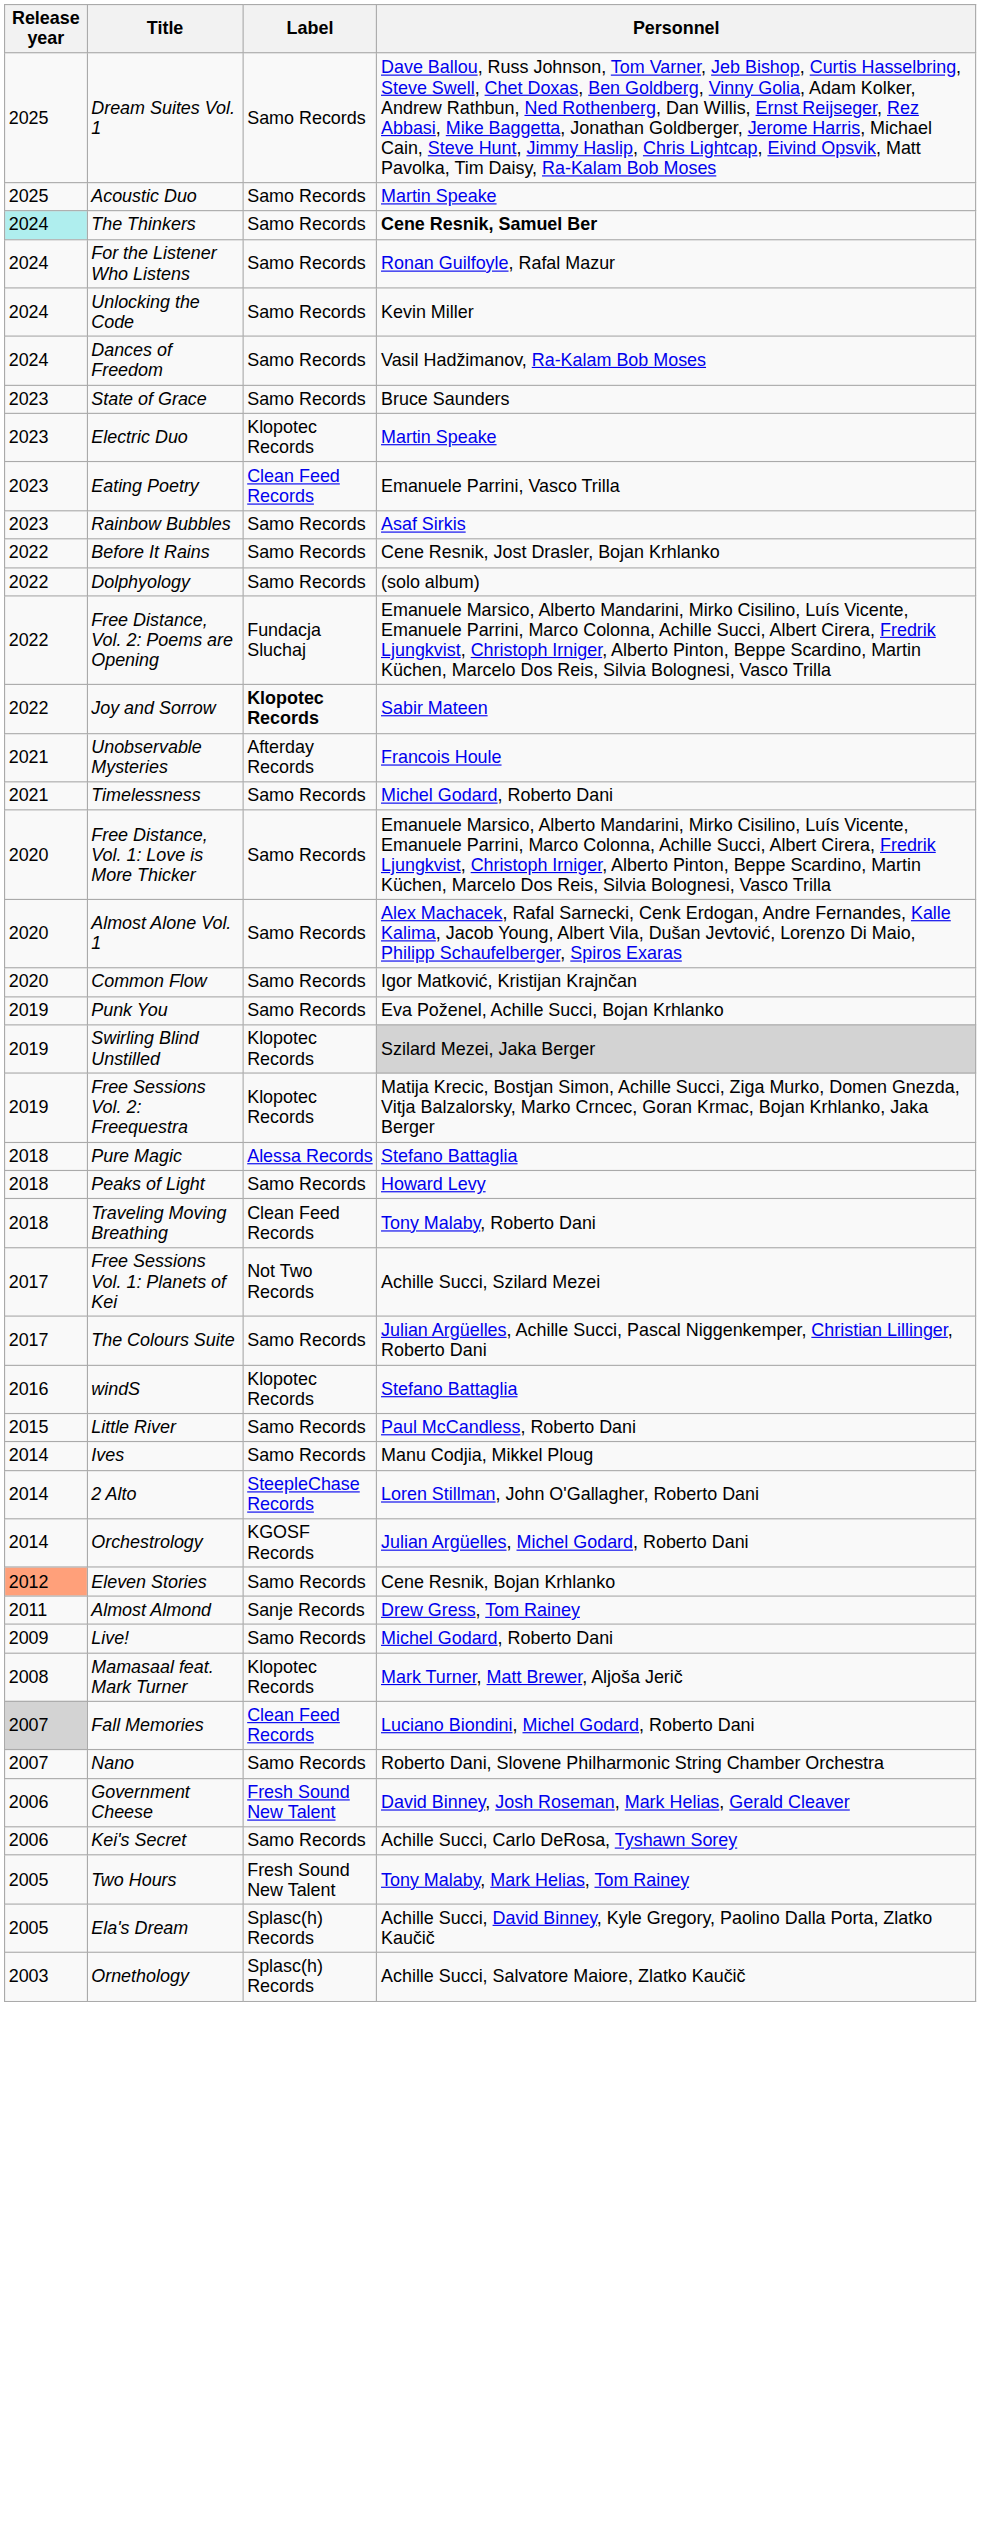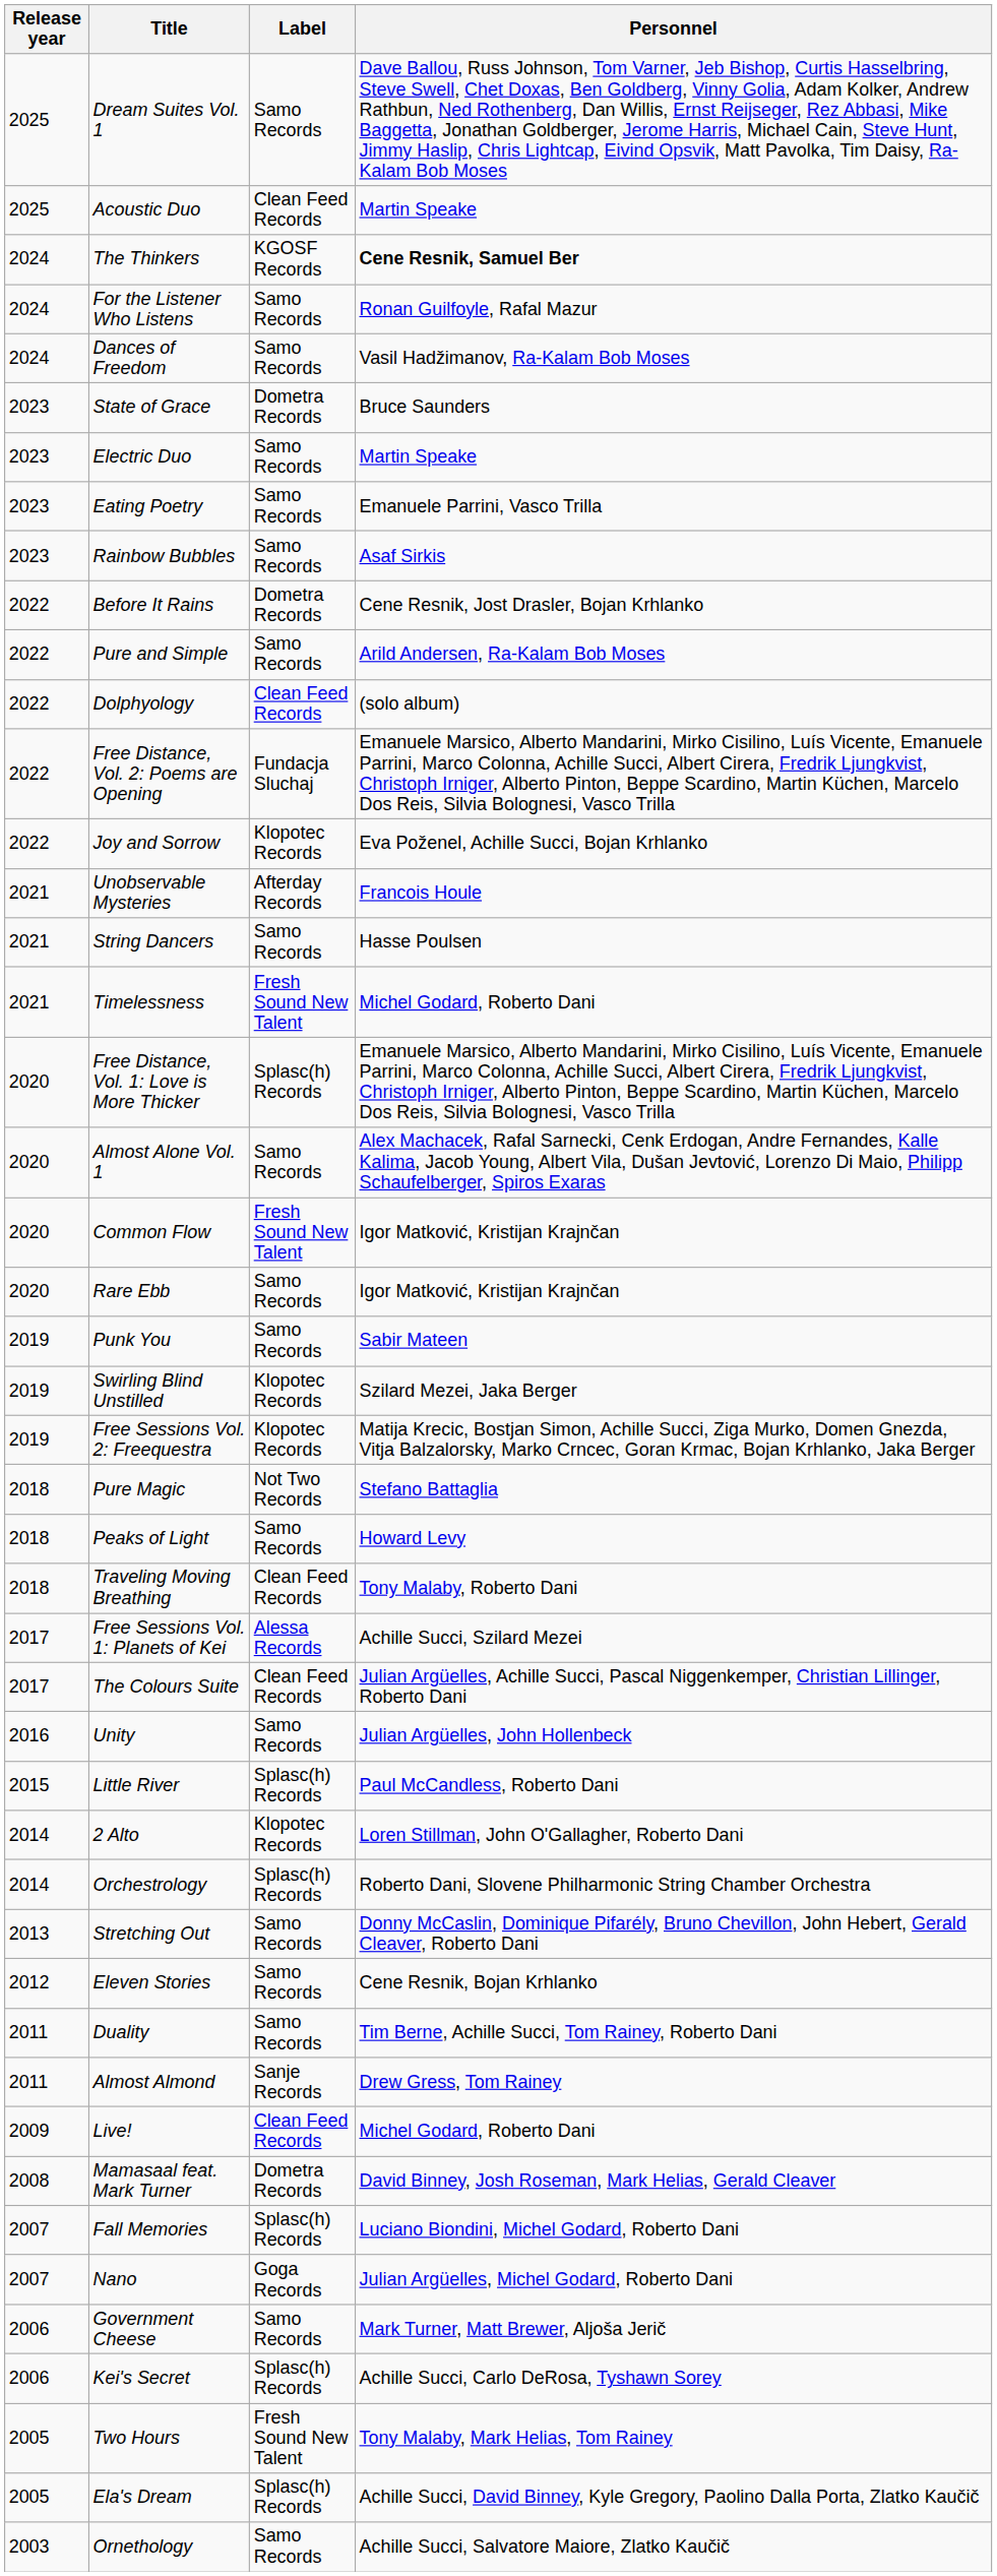 <table class="wikitable sortable">
 <tr>
 <th>Release year</th>
 <th>Title</th>
 <th>Label</th>
 <th>Personnel</th>
 </tr>
 <tr>
 <td>2025</td>
 <td><em>Dream Suites Vol. 1</em></td>
 <td>Samo Records</td>
 <td><a href='#'>Dave Ballou</a>, Russ Johnson, <a href='#'>Tom Varner</a>, <a href='#'>Jeb Bishop</a>, <a href='#'>Curtis Hasselbring</a>, <a href='#'>Steve Swell</a>, <a href='#'>Chet Doxas</a>, <a href='#'>Ben Goldberg</a>, <a href='#'>Vinny Golia</a>, Adam Kolker, Andrew Rathbun, <a href='#'>Ned Rothenberg</a>, Dan Willis, <a href='#'>Ernst Reijseger</a>, <a href='#'>Rez Abbasi</a>, <a href='#'>Mike Baggetta</a>, Jonathan Goldberger, <a href='#'>Jerome Harris</a>, Michael Cain, <a href='#'>Steve Hunt</a>, <a href='#'>Jimmy Haslip</a>, <a href='#'>Chris Lightcap</a>, <a href='#'>Eivind Opsvik</a>, Matt Pavolka, Tim Daisy, <a href='#'>Ra-Kalam Bob Moses</a></td>
 </tr>
 <tr>
 <td>2025</td>
 <td><em>Acoustic Duo</em></td>
-<td>Samo Records</td>
+<td>Clean Feed Records</td>
 <td><a href='#'>Martin Speake</a></td>
 </tr>
 <tr>
-<td style="background: paleturquoise;">2024</td>
+<td>2024</td>
 <td><em>The Thinkers</em></td>
-<td>Samo Records</td>
+<td>KGOSF Records</td>
 <td><strong>Cene Resnik, Samuel Ber</strong></td>
 </tr>
 <tr>
 <td>2024</td>
 <td><em>For the Listener Who Listens</em></td>
 <td>Samo Records</td>
 <td><a href='#'>Ronan Guilfoyle</a>, Rafal Mazur</td>
 </tr>
 <tr>
 <td>2024</td>
-<td><em>Unlocking the Code</em></td>
-<td>Samo Records</td>
-<td>Kevin Miller</td>
-</tr>
-<tr>
-<td>2024</td>
 <td><em>Dances of Freedom</em></td>
 <td>Samo Records</td>
 <td>Vasil Hadžimanov, <a href='#'>Ra-Kalam Bob Moses</a></td>
 </tr>
 <tr>
 <td>2023</td>
 <td><em>State of Grace</em></td>
-<td>Samo Records</td>
+<td>Dometra Records</td>
 <td>Bruce Saunders</td>
 </tr>
 <tr>
 <td>2023</td>
 <td><em>Electric Duo</em></td>
-<td>Klopotec Records</td>
+<td>Samo Records</td>
 <td><a href='#'>Martin Speake</a></td>
 </tr>
 <tr>
 <td>2023</td>
 <td><em>Eating Poetry</em></td>
-<td><a href='#'>Clean Feed Records</a></td>
+<td>Samo Records</td>
 <td>Emanuele Parrini, Vasco Trilla</td>
 </tr>
 <tr>
 <td>2023</td>
 <td><em>Rainbow Bubbles</em></td>
 <td>Samo Records</td>
 <td><a href='#'>Asaf Sirkis</a></td>
 </tr>
 <tr>
 <td>2022</td>
 <td><em>Before It Rains</em></td>
-<td>Samo Records</td>
+<td>Dometra Records</td>
 <td>Cene Resnik, Jost Drasler, Bojan Krhlanko</td>
 </tr>
 <tr>
 <td>2022</td>
+<td><em>Pure and Simple</em></td>
+<td>Samo Records</td>
+<td><a href='#'>Arild Andersen</a>, <a href='#'>Ra-Kalam Bob Moses</a></td>
+</tr>
+<tr>
+<td>2022</td>
 <td><em>Dolphyology</em></td>
-<td>Samo Records</td>
+<td><a href='#'>Clean Feed Records</a></td>
 <td>(solo album)</td>
 </tr>
 <tr>
 <td>2022</td>
 <td><em>Free Distance, Vol. 2: Poems are Opening</em></td>
 <td>Fundacja Sluchaj</td>
 <td>Emanuele Marsico, Alberto Mandarini, Mirko Cisilino, Luís Vicente, Emanuele Parrini, Marco Colonna, Achille Succi, Albert Cirera, <a href='#'>Fredrik Ljungkvist</a>, <a href='#'>Christoph Irniger</a>, Alberto Pinton, Beppe Scardino, Martin Küchen, Marcelo Dos Reis, Silvia Bolognesi, Vasco Trilla</td>
 </tr>
 <tr>
 <td>2022</td>
 <td><em>Joy and Sorrow</em></td>
-<td><strong>Klopotec Records</strong></td>
-<td><a href='#'>Sabir Mateen</a></td>
+<td>Klopotec Records</td>
+<td>Eva Poženel, Achille Succi, Bojan Krhlanko</td>
 </tr>
 <tr>
 <td>2021</td>
 <td><em>Unobservable Mysteries</em></td>
 <td>Afterday Records</td>
 <td><a href='#'>Francois Houle</a></td>
 </tr>
 <tr>
 <td>2021</td>
+<td><em>String Dancers</em></td>
+<td>Samo Records</td>
+<td>Hasse Poulsen</td>
+</tr>
+<tr>
+<td>2021</td>
 <td><em>Timelessness</em></td>
-<td>Samo Records</td>
+<td><a href='#'>Fresh Sound New Talent</a></td>
 <td><a href='#'>Michel Godard</a>, Roberto Dani</td>
 </tr>
 <tr>
 <td>2020</td>
 <td><em>Free Distance, Vol. 1: Love is More Thicker</em></td>
-<td>Samo Records</td>
+<td>Splasc(h) Records</td>
 <td>Emanuele Marsico, Alberto Mandarini, Mirko Cisilino, Luís Vicente, Emanuele Parrini, Marco Colonna, Achille Succi, Albert Cirera, <a href='#'>Fredrik Ljungkvist</a>, <a href='#'>Christoph Irniger</a>, Alberto Pinton, Beppe Scardino, Martin Küchen, Marcelo Dos Reis, Silvia Bolognesi, Vasco Trilla</td>
 </tr>
 <tr>
 <td>2020</td>
 <td><em>Almost Alone Vol. 1</em></td>
 <td>Samo Records</td>
 <td><a href='#'>Alex Machacek</a>, Rafal Sarnecki, Cenk Erdogan, Andre Fernandes, <a href='#'>Kalle Kalima</a>, Jacob Young, Albert Vila, Dušan Jevtović, Lorenzo Di Maio, <a href='#'>Philipp Schaufelberger</a>, <a href='#'>Spiros Exaras</a></td>
 </tr>
 <tr>
 <td>2020</td>
 <td><em>Common Flow</em></td>
+<td><a href='#'>Fresh Sound New Talent</a></td>
+<td>Igor Matković, Kristijan Krajnčan</td>
+</tr>
+<tr>
+<td>2020</td>
+<td><em>Rare Ebb</em></td>
 <td>Samo Records</td>
 <td>Igor Matković, Kristijan Krajnčan</td>
 </tr>
 <tr>
 <td>2019</td>
 <td><em>Punk You</em></td>
 <td>Samo Records</td>
-<td>Eva Poženel, Achille Succi, Bojan Krhlanko</td>
+<td><a href='#'>Sabir Mateen</a></td>
 </tr>
 <tr>
 <td>2019</td>
 <td><em>Swirling Blind Unstilled</em></td>
 <td>Klopotec Records</td>
-<td style="background: lightgrey;">Szilard Mezei, Jaka Berger</td>
+<td>Szilard Mezei, Jaka Berger</td>
 </tr>
 <tr>
 <td>2019</td>
 <td><em>Free Sessions Vol. 2: Freequestra</em></td>
 <td>Klopotec Records</td>
 <td>Matija Krecic, Bostjan Simon, Achille Succi, Ziga Murko, Domen Gnezda, Vitja Balzalorsky, Marko Crncec, Goran Krmac, Bojan Krhlanko, Jaka Berger</td>
 </tr>
 <tr>
 <td>2018</td>
 <td><em>Pure Magic</em></td>
-<td><a href='#'>Alessa Records</a></td>
+<td>Not Two Records</td>
 <td><a href='#'>Stefano Battaglia</a></td>
 </tr>
 <tr>
 <td>2018</td>
 <td><em>Peaks of Light</em></td>
 <td>Samo Records</td>
 <td><a href='#'>Howard Levy</a></td>
 </tr>
 <tr>
 <td>2018</td>
 <td><em>Traveling Moving Breathing</em></td>
 <td>Clean Feed Records</td>
 <td><a href='#'>Tony Malaby</a>, Roberto Dani</td>
 </tr>
 <tr>
 <td>2017</td>
 <td><em>Free Sessions Vol. 1: Planets of Kei</em></td>
-<td>Not Two Records</td>
+<td><a href='#'>Alessa Records</a></td>
 <td>Achille Succi, Szilard Mezei</td>
 </tr>
 <tr>
 <td>2017</td>
 <td><em>The Colours Suite</em></td>
-<td>Samo Records</td>
+<td>Clean Feed Records</td>
 <td><a href='#'>Julian Argüelles</a>, Achille Succi, Pascal Niggenkemper, <a href='#'>Christian Lillinger</a>, Roberto Dani</td>
 </tr>
 <tr>
 <td>2016</td>
-<td><em>windS</em></td>
-<td>Klopotec Records</td>
-<td><a href='#'>Stefano Battaglia</a></td>
+<td><em>Unity</em></td>
+<td>Samo Records</td>
+<td><a href='#'>Julian Argüelles</a>, <a href='#'>John Hollenbeck</a></td>
 </tr>
 <tr>
 <td>2015</td>
 <td><em>Little River</em></td>
-<td>Samo Records</td>
+<td>Splasc(h) Records</td>
 <td><a href='#'>Paul McCandless</a>, Roberto Dani</td>
 </tr>
 <tr>
 <td>2014</td>
-<td><em>Ives</em></td>
-<td>Samo Records</td>
-<td>Manu Codjia, Mikkel Ploug</td>
-</tr>
-<tr>
-<td>2014</td>
 <td><em>2 Alto</em></td>
-<td><a href='#'>SteepleChase Records</a></td>
+<td>Klopotec Records</td>
 <td><a href='#'>Loren Stillman</a>, John O'Gallagher, Roberto Dani</td>
 </tr>
 <tr>
 <td>2014</td>
 <td><em>Orchestrology</em></td>
-<td>KGOSF Records</td>
-<td><a href='#'>Julian Argüelles</a>, <a href='#'>Michel Godard</a>, Roberto Dani</td>
+<td>Splasc(h) Records</td>
+<td>Roberto Dani, Slovene Philharmonic String Chamber Orchestra</td>
 </tr>
 <tr>
-<td style="background: lightsalmon;">2012</td>
+<td>2013</td>
+<td><em>Stretching Out</em></td>
+<td>Samo Records</td>
+<td><a href='#'>Donny McCaslin</a>, <a href='#'>Dominique Pifarély</a>, <a href='#'>Bruno Chevillon</a>, John Hebert, <a href='#'>Gerald Cleaver</a>, Roberto Dani</td>
+</tr>
+<tr>
+<td>2012</td>
 <td><em>Eleven Stories</em></td>
 <td>Samo Records</td>
 <td>Cene Resnik, Bojan Krhlanko</td>
+</tr>
+<tr>
+<td>2011</td>
+<td><em>Duality</em></td>
+<td>Samo Records</td>
+<td><a href='#'>Tim Berne</a>, Achille Succi, <a href='#'>Tom Rainey</a>, Roberto Dani</td>
 </tr>
 <tr>
 <td>2011</td>
 <td><em>Almost Almond</em></td>
 <td>Sanje Records</td>
 <td><a href='#'>Drew Gress</a>, <a href='#'>Tom Rainey</a></td>
 </tr>
 <tr>
 <td>2009</td>
 <td><em>Live!</em></td>
-<td>Samo Records</td>
+<td><a href='#'>Clean Feed Records</a></td>
 <td><a href='#'>Michel Godard</a>, Roberto Dani</td>
 </tr>
 <tr>
 <td>2008</td>
 <td><em>Mamasaal feat. Mark Turner</em></td>
-<td>Klopotec Records</td>
-<td><a href='#'>Mark Turner</a>, <a href='#'>Matt Brewer</a>, Aljoša Jerič</td>
+<td>Dometra Records</td>
+<td><a href='#'>David Binney</a>, <a href='#'>Josh Roseman</a>, <a href='#'>Mark Helias</a>, <a href='#'>Gerald Cleaver</a></td>
 </tr>
 <tr>
-<td style="background: lightgrey;">2007</td>
+<td>2007</td>
 <td><em>Fall Memories</em></td>
-<td><a href='#'>Clean Feed Records</a></td>
+<td>Splasc(h) Records</td>
 <td><a href='#'>Luciano Biondini</a>, <a href='#'>Michel Godard</a>, Roberto Dani</td>
 </tr>
 <tr>
 <td>2007</td>
 <td><em>Nano</em></td>
-<td>Samo Records</td>
-<td>Roberto Dani, Slovene Philharmonic String Chamber Orchestra</td>
+<td>Goga Records</td>
+<td><a href='#'>Julian Argüelles</a>, <a href='#'>Michel Godard</a>, Roberto Dani</td>
 </tr>
 <tr>
 <td>2006</td>
 <td><em>Government Cheese</em></td>
-<td><a href='#'>Fresh Sound New Talent</a></td>
-<td><a href='#'>David Binney</a>, <a href='#'>Josh Roseman</a>, <a href='#'>Mark Helias</a>, <a href='#'>Gerald Cleaver</a></td>
+<td>Samo Records</td>
+<td><a href='#'>Mark Turner</a>, <a href='#'>Matt Brewer</a>, Aljoša Jerič</td>
 </tr>
 <tr>
 <td>2006</td>
 <td><em>Kei's Secret</em></td>
-<td>Samo Records</td>
+<td>Splasc(h) Records</td>
 <td>Achille Succi, Carlo DeRosa, <a href='#'>Tyshawn Sorey</a></td>
 </tr>
 <tr>
 <td>2005</td>
 <td><em>Two Hours</em></td>
 <td>Fresh Sound New Talent</td>
 <td><a href='#'>Tony Malaby</a>, <a href='#'>Mark Helias</a>, <a href='#'>Tom Rainey</a></td>
 </tr>
 <tr>
 <td>2005</td>
 <td><em>Ela's Dream</em></td>
 <td>Splasc(h) Records</td>
 <td>Achille Succi, <a href='#'>David Binney</a>, Kyle Gregory, Paolino Dalla Porta, Zlatko Kaučič</td>
 </tr>
 <tr>
 <td>2003</td>
 <td><em>Ornethology</em></td>
-<td>Splasc(h) Records</td>
+<td>Samo Records</td>
 <td>Achille Succi, Salvatore Maiore, Zlatko Kaučič</td>
 </tr>
 </table>
